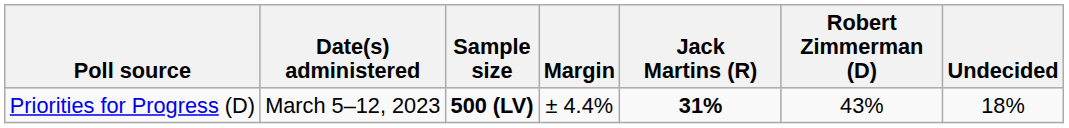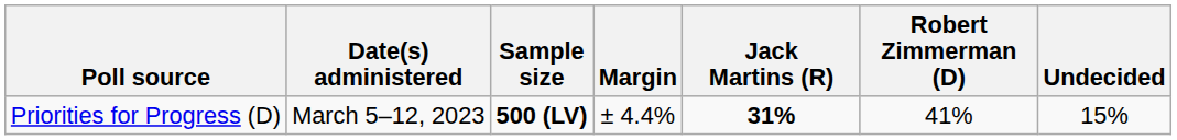 <table class="wikitable" style="font-size:90%;text-align:center;">
 <tr valign=bottom>
 <th>Poll source</th>
 <th>Date(s)<br>administered</th>
 <th>Sample<br>size</th>
 <th>Margin<br></th>
 <th style="width:100px;">Jack<br>Martins (R)</th>
 <th style="width:100px;">Robert<br>Zimmerman (D)</th>
 <th>Undecided</th>
 </tr>
 <tr>
 <td style="text-align:left;"><a href='#'>Priorities for Progress</a> (D)</td>
 <td>March 5–12, 2023</td>
 <td><strong>500 (LV)</strong></td>
 <td>± 4.4%</td>
 <td><strong>31%</strong></td>
-<td>43%</td>
-<td>18%</td>
+<td>41%</td>
+<td>15%</td>
 </tr>
 </table>
